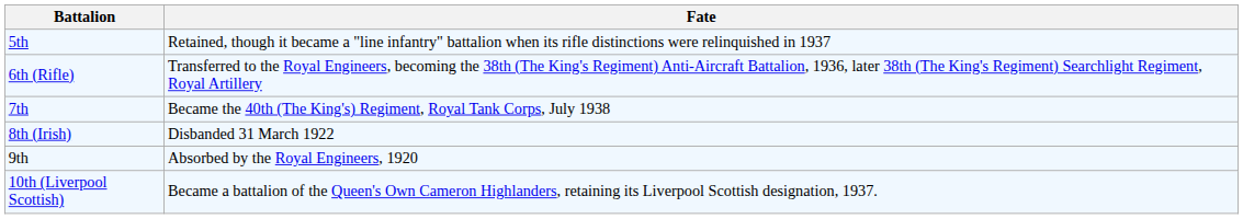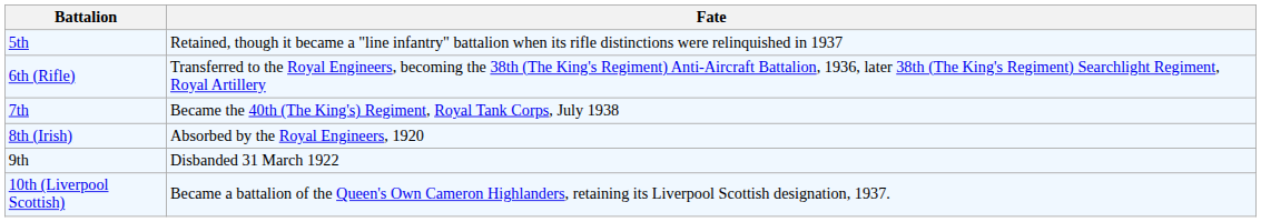 <table class="wikitable" style="width:100%;">
 <tr>
 <th>Battalion</th>
 <th>Fate</th>
 </tr>
 <tr style="background:#f0f8ff;">
 <td><a href='#'>5th</a></td>
 <td>Retained, though it became a "line infantry" battalion when its rifle distinctions were relinquished in 1937</td>
 </tr>
 <tr style="background:#f0f8ff;">
 <td><a href='#'>6th (Rifle)</a></td>
 <td>Transferred to the <a href='#'>Royal Engineers</a>, becoming the <a href='#'>38th (The King's Regiment) Anti-Aircraft Battalion</a>, 1936, later <a href='#'>38th (The King's Regiment) Searchlight Regiment</a>, <a href='#'>Royal Artillery</a></td>
 </tr>
 <tr style="background:#f0f8ff;">
 <td><a href='#'>7th</a></td>
 <td>Became the <a href='#'>40th (The King's) Regiment</a>, <a href='#'>Royal Tank Corps</a>, July 1938</td>
 </tr>
 <tr style="background:#f0f8ff;">
 <td><a href='#'>8th (Irish)</a></td>
-<td>Disbanded 31 March 1922</td>
+<td>Absorbed by the <a href='#'>Royal Engineers</a>, 1920</td>
 </tr>
 <tr style="background:#f0f8ff;">
 <td>9th</td>
-<td>Absorbed by the <a href='#'>Royal Engineers</a>, 1920</td>
+<td>Disbanded 31 March 1922</td>
 </tr>
 <tr style="background:#f0f8ff;">
 <td><a href='#'>10th (Liverpool Scottish)</a></td>
 <td>Became a battalion of the <a href='#'>Queen's Own Cameron Highlanders</a>, retaining its Liverpool Scottish designation, 1937.</td>
 </tr>
 </table>
